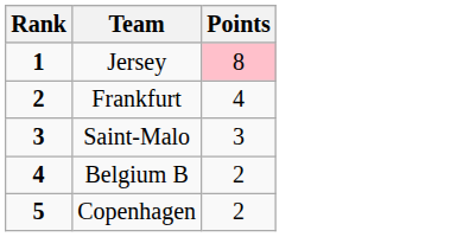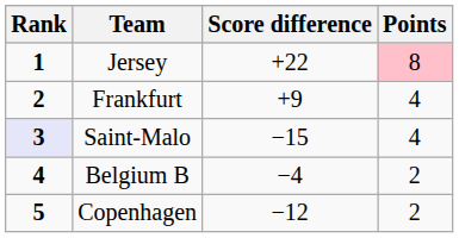 <table class="wikitable">
 <tr style="background:silver"!>
 <th>Rank</th>
 <th>Team</th>
+<th>Score difference</th>
 <th>Points</th>
 </tr>
 <tr align="center">
 <td><strong>1</strong></td>
 <td>Jersey</td>
+<td>+22</td>
 <td style="background: pink;">8</td>
 </tr>
 <tr align="center">
 <td><strong>2</strong></td>
 <td>Frankfurt</td>
+<td>+9</td>
 <td>4</td>
 </tr>
 <tr align="center">
-<td><strong>3</strong></td>
+<td style="background: lavender;"><strong>3</strong></td>
 <td>Saint-Malo</td>
-<td>3</td>
+<td>−15</td>
+<td>4</td>
 </tr>
 <tr align="center">
 <td><strong>4</strong></td>
 <td>Belgium B</td>
+<td>−4</td>
 <td>2</td>
 </tr>
 <tr align="center">
 <td><strong>5</strong></td>
 <td>Copenhagen</td>
+<td>−12</td>
 <td>2</td>
 </tr>
 </table>
